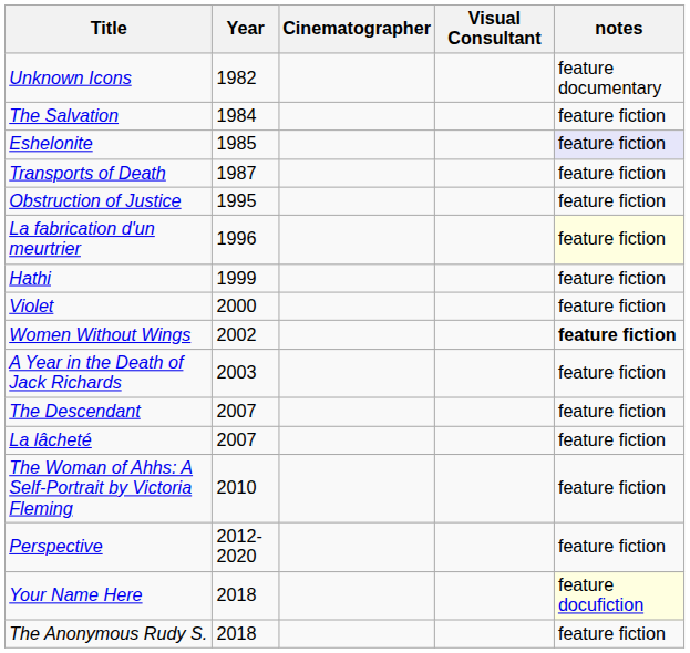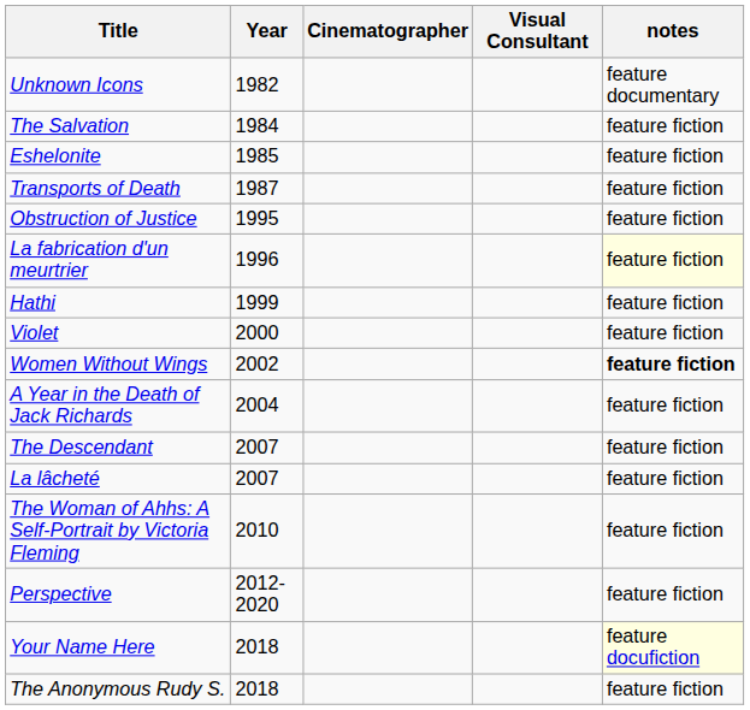 <table class="wikitable">
 <tr>
 <th>Title</th>
 <th>Year</th>
 <th>Cinematographer</th>
 <th>Visual Consultant</th>
 <th>notes</th>
 </tr>
 <tr>
 <td><em><a href='#'>Unknown Icons</a></em></td>
 <td>1982</td>
 <td></td>
 <td></td>
 <td>feature documentary</td>
 </tr>
 <tr>
 <td><em><a href='#'>The Salvation</a></em></td>
 <td>1984</td>
 <td></td>
 <td></td>
 <td>feature fiction</td>
 </tr>
 <tr>
 <td><em><a href='#'>Eshelonite</a></em></td>
 <td>1985</td>
 <td></td>
 <td></td>
-<td style="background: lavender;">feature fiction</td>
+<td>feature fiction</td>
 </tr>
 <tr>
 <td><em><a href='#'>Transports of Death</a></em></td>
 <td>1987</td>
 <td></td>
 <td></td>
 <td>feature fiction</td>
 </tr>
 <tr>
 <td><em><a href='#'>Obstruction of Justice</a></em></td>
 <td>1995</td>
 <td></td>
 <td></td>
 <td>feature fiction</td>
 </tr>
 <tr>
 <td><em><a href='#'>La fabrication d'un meurtrier</a></em></td>
 <td>1996</td>
 <td></td>
 <td></td>
 <td style="background: lightyellow;">feature fiction</td>
 </tr>
 <tr>
 <td><em><a href='#'>Hathi</a></em></td>
 <td>1999</td>
 <td></td>
 <td></td>
 <td>feature fiction</td>
 </tr>
 <tr>
 <td><em><a href='#'>Violet</a></em> </td>
 <td>2000</td>
 <td></td>
 <td></td>
 <td>feature fiction</td>
 </tr>
 <tr>
 <td><em><a href='#'>Women Without Wings</a></em> </td>
 <td>2002</td>
 <td></td>
 <td></td>
 <td><strong>feature fiction</strong></td>
 </tr>
 <tr>
 <td><em><a href='#'>A Year in the Death of Jack Richards</a></em></td>
-<td>2003</td>
+<td>2004</td>
 <td></td>
 <td></td>
 <td>feature fiction</td>
 </tr>
 <tr>
 <td><em><a href='#'>The Descendant</a></em></td>
 <td>2007</td>
 <td></td>
 <td></td>
 <td>feature fiction</td>
 </tr>
 <tr>
 <td><em><a href='#'>La lâcheté</a></em></td>
 <td>2007</td>
 <td></td>
 <td></td>
 <td>feature fiction</td>
 </tr>
 <tr>
 <td><em><a href='#'>The Woman of Ahhs: A Self-Portrait by Victoria Fleming</a></em></td>
 <td>2010</td>
 <td></td>
 <td></td>
 <td>feature fiction</td>
 </tr>
 <tr>
 <td><em><a href='#'>Perspective</a></em></td>
 <td>2012-2020</td>
 <td></td>
 <td></td>
 <td>feature fiction</td>
 </tr>
 <tr>
 <td><em><a href='#'>Your Name Here</a></em></td>
 <td>2018</td>
 <td></td>
 <td></td>
 <td style="background: lightyellow;">feature <a href='#'>docufiction</a></td>
 </tr>
 <tr>
 <td><em>The Anonymous Rudy S.</em></td>
 <td>2018</td>
 <td></td>
 <td></td>
 <td>feature fiction</td>
 </tr>
 </table>
